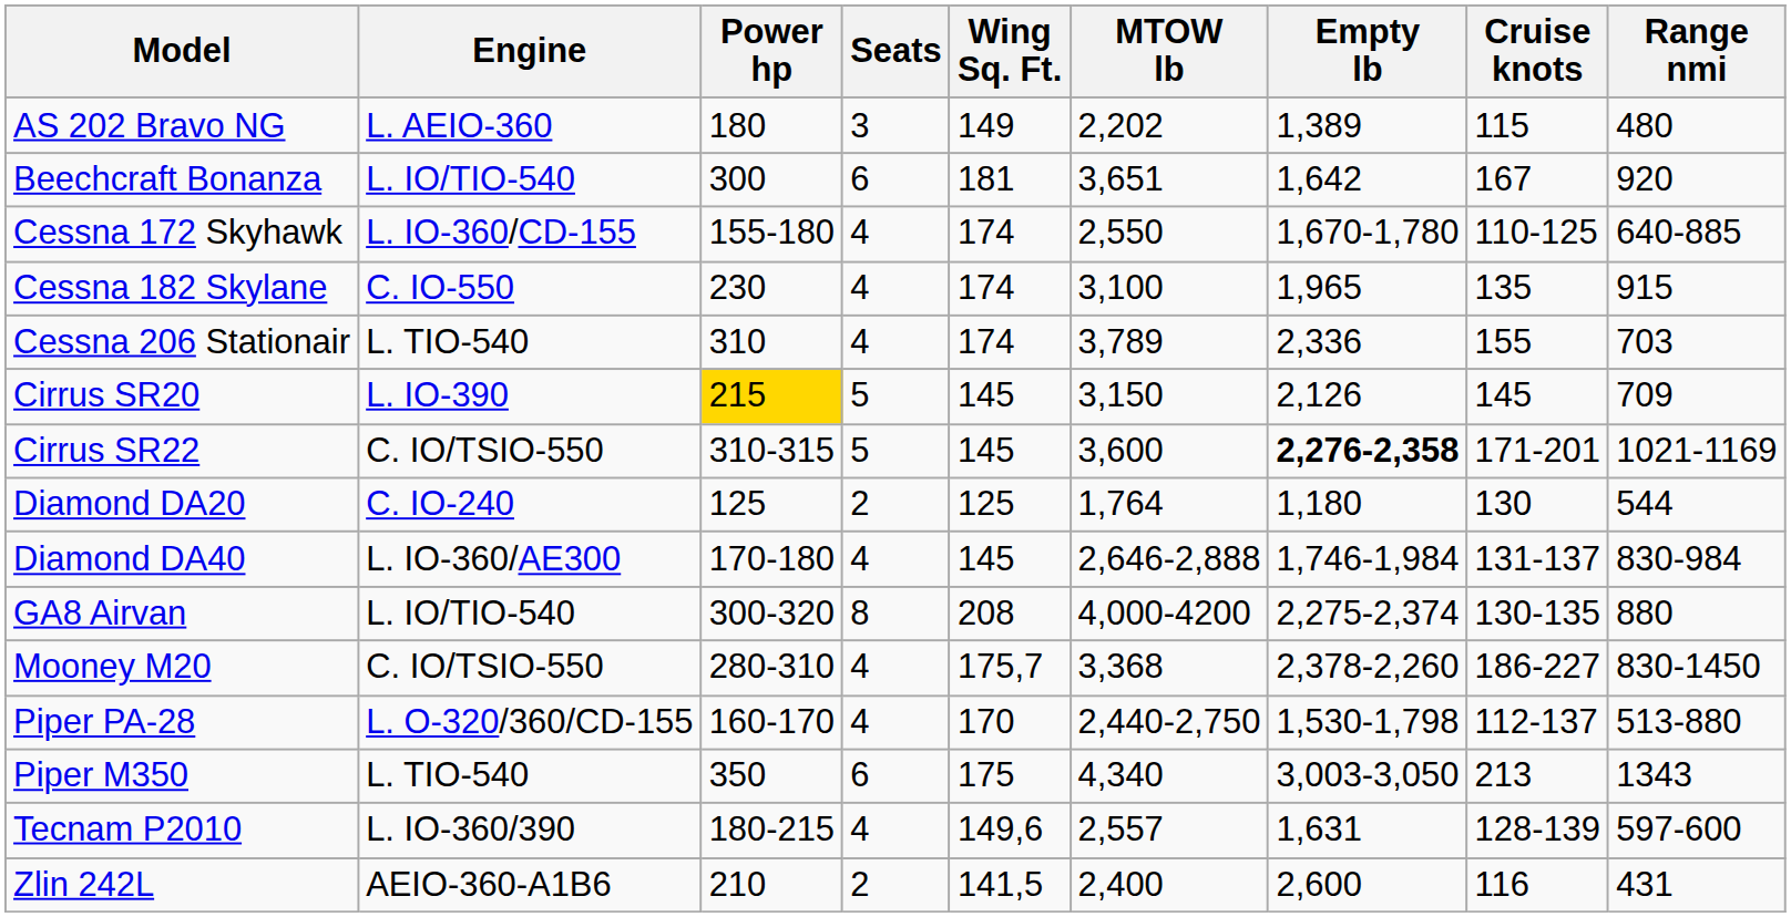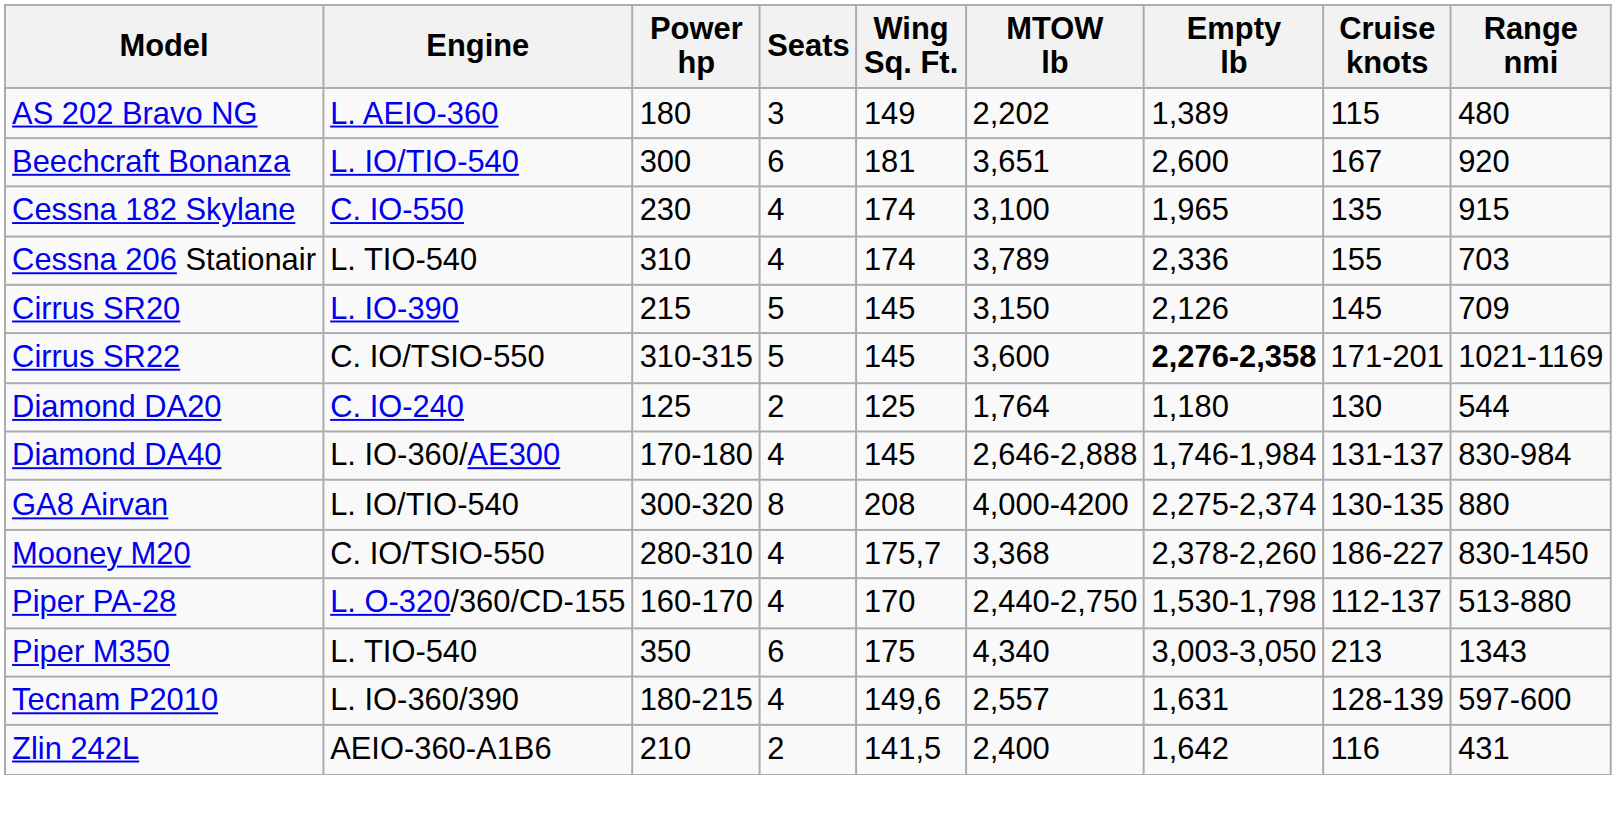 <table class="wikitable sortable">
 <tr>
 <th>Model</th>
 <th>Engine</th>
 <th data-sort-type="number">Power<br>hp</th>
 <th data-sort-type="number">Seats</th>
 <th data-sort-type="number">Wing<br>Sq. Ft.</th>
 <th data-sort-type="number">MTOW<br>lb</th>
 <th data-sort-type="number">Empty<br>lb</th>
 <th data-sort-type="number">Cruise<br>knots</th>
 <th data-sort-type="number">Range<br>nmi</th>
 </tr>
 <tr>
 <td><a href='#'>AS 202 Bravo NG</a></td>
 <td><a href='#'>L. AEIO-360</a></td>
 <td>180</td>
 <td>3</td>
 <td>149</td>
 <td>2,202</td>
 <td>1,389</td>
 <td>115</td>
 <td>480</td>
 </tr>
 <tr>
 <td><a href='#'>Beechcraft Bonanza</a></td>
 <td><a href='#'>L. IO/TIO-540</a></td>
 <td>300</td>
 <td>6</td>
 <td>181</td>
 <td>3,651</td>
-<td>1,642</td>
+<td>2,600</td>
 <td>167</td>
 <td>920</td>
-</tr>
-<tr>
-<td><a href='#'>Cessna 172</a> Skyhawk</td>
-<td><a href='#'>L. IO-360</a>/<a href='#'>CD-155</a></td>
-<td>155-180</td>
-<td>4</td>
-<td>174</td>
-<td>2,550</td>
-<td>1,670-1,780</td>
-<td>110-125</td>
-<td>640-885</td>
 </tr>
 <tr>
 <td><a href='#'>Cessna 182 Skylane</a></td>
 <td><a href='#'>C. IO-550</a></td>
 <td>230</td>
 <td>4</td>
 <td>174</td>
 <td>3,100</td>
 <td>1,965</td>
 <td>135</td>
 <td>915</td>
 </tr>
 <tr>
 <td><a href='#'>Cessna 206</a> Stationair</td>
 <td>L. TIO-540</td>
 <td>310</td>
 <td>4</td>
 <td>174</td>
 <td>3,789</td>
 <td>2,336</td>
 <td>155</td>
 <td>703</td>
 </tr>
 <tr>
 <td><a href='#'>Cirrus SR20</a></td>
 <td><a href='#'>L. IO-390</a></td>
-<td style="background: gold;">215</td>
+<td>215</td>
 <td>5</td>
 <td>145</td>
 <td>3,150</td>
 <td>2,126</td>
 <td>145</td>
 <td>709</td>
 </tr>
 <tr>
 <td><a href='#'>Cirrus SR22</a></td>
 <td>C. IO/TSIO-550</td>
 <td>310-315</td>
 <td>5</td>
 <td>145</td>
 <td>3,600</td>
 <td><strong>2,276-2,358</strong></td>
 <td>171-201</td>
 <td>1021-1169</td>
 </tr>
 <tr>
 <td><a href='#'>Diamond DA20</a></td>
 <td><a href='#'>C. IO-240</a></td>
 <td>125</td>
 <td>2</td>
 <td>125</td>
 <td>1,764</td>
 <td>1,180</td>
 <td>130</td>
 <td>544</td>
 </tr>
 <tr>
 <td><a href='#'>Diamond DA40</a></td>
 <td>L. IO-360/<a href='#'>AE300</a></td>
 <td>170-180</td>
 <td>4</td>
 <td>145</td>
 <td>2,646-2,888</td>
 <td>1,746-1,984</td>
 <td>131-137</td>
 <td>830-984</td>
 </tr>
 <tr>
 <td><a href='#'>GA8 Airvan</a></td>
 <td>L. IO/TIO-540</td>
 <td>300-320</td>
 <td>8</td>
 <td>208</td>
 <td>4,000-4200</td>
 <td>2,275-2,374</td>
 <td>130-135</td>
 <td>880</td>
 </tr>
 <tr>
 <td><a href='#'>Mooney M20</a></td>
 <td>C. IO/TSIO-550</td>
 <td>280-310</td>
 <td>4</td>
 <td>175,7</td>
 <td>3,368</td>
 <td>2,378-2,260</td>
 <td>186-227</td>
 <td>830-1450</td>
 </tr>
 <tr>
 <td><a href='#'>Piper PA-28</a></td>
 <td><a href='#'>L. O-320</a>/360/CD-155</td>
 <td>160-170</td>
 <td>4</td>
 <td>170</td>
 <td>2,440-2,750</td>
 <td>1,530-1,798</td>
 <td>112-137</td>
 <td>513-880</td>
 </tr>
 <tr>
 <td><a href='#'>Piper M350</a></td>
 <td>L. TIO-540</td>
 <td>350</td>
 <td>6</td>
 <td>175</td>
 <td>4,340</td>
 <td>3,003-3,050</td>
 <td>213</td>
 <td>1343</td>
 </tr>
 <tr>
 <td><a href='#'>Tecnam P2010</a></td>
 <td>L. IO-360/390</td>
 <td>180-215</td>
 <td>4</td>
 <td>149,6</td>
 <td>2,557</td>
 <td>1,631</td>
 <td>128-139</td>
 <td>597-600</td>
 </tr>
 <tr>
 <td><a href='#'>Zlin 242L</a></td>
 <td>AEIO-360-A1B6</td>
 <td>210</td>
 <td>2</td>
 <td>141,5</td>
 <td>2,400</td>
-<td>2,600</td>
+<td>1,642</td>
 <td>116</td>
 <td>431</td>
 </tr>
 </table>
